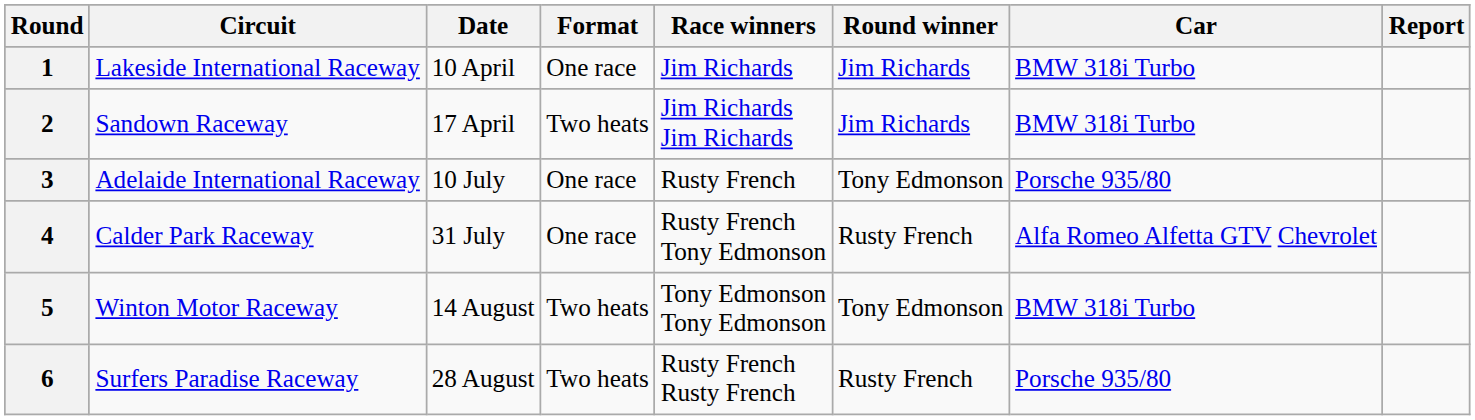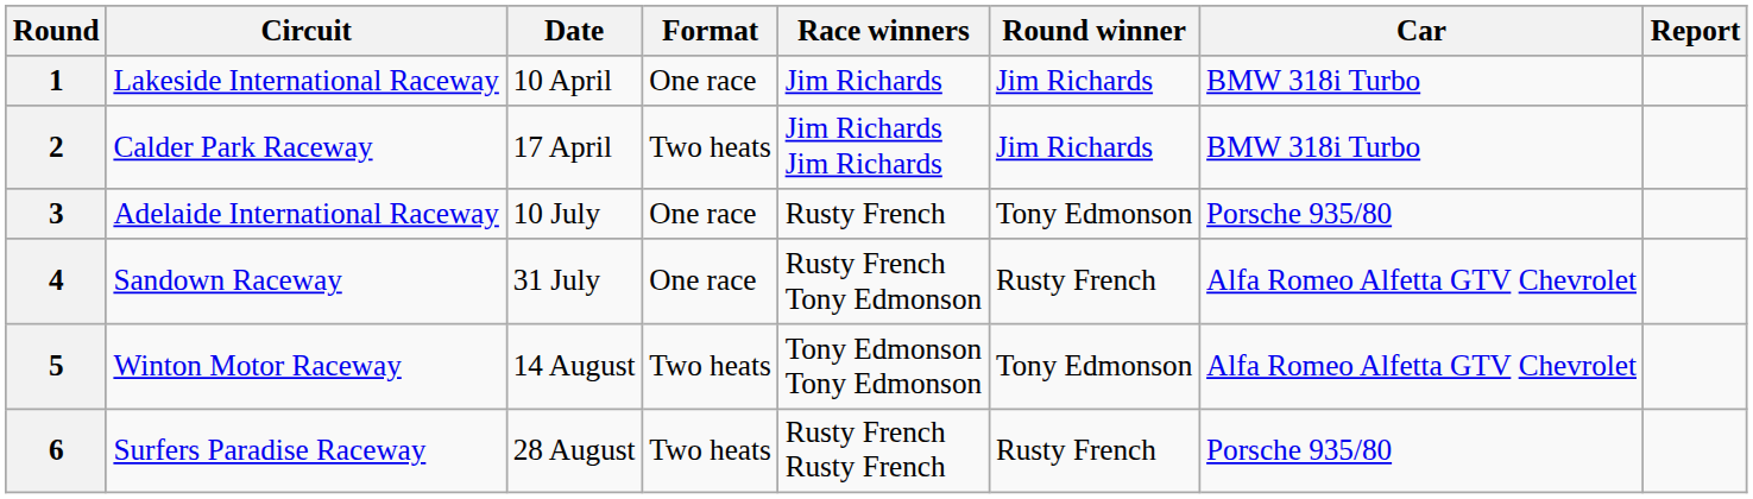 <table class="wikitable" style="font-size: 90%;">
 <tr>
 <th>Round</th>
 <th>Circuit</th>
 <th>Date</th>
 <th>Format</th>
 <th>Race winners</th>
 <th>Round winner</th>
 <th>Car</th>
 <th>Report</th>
 </tr>
 <tr>
 <th>1</th>
 <td><a href='#'>Lakeside International Raceway</a></td>
 <td>10 April</td>
 <td>One race</td>
 <td><a href='#'>Jim Richards</a></td>
 <td><a href='#'>Jim Richards</a></td>
 <td><a href='#'>BMW 318i Turbo</a></td>
 <td></td>
 </tr>
 <tr>
 <th>2</th>
-<td><a href='#'>Sandown Raceway</a></td>
+<td><a href='#'>Calder Park Raceway</a></td>
 <td>17 April</td>
 <td>Two heats</td>
 <td><a href='#'>Jim Richards</a><br><a href='#'>Jim Richards</a></td>
 <td><a href='#'>Jim Richards</a></td>
 <td><a href='#'>BMW 318i Turbo</a></td>
 <td></td>
 </tr>
 <tr>
 <th>3</th>
 <td><a href='#'>Adelaide International Raceway</a></td>
 <td>10 July</td>
 <td>One race</td>
 <td>Rusty French</td>
 <td>Tony Edmonson</td>
 <td><a href='#'>Porsche 935/80</a></td>
 <td></td>
 </tr>
 <tr>
 <th>4</th>
-<td><a href='#'>Calder Park Raceway</a></td>
+<td><a href='#'>Sandown Raceway</a></td>
 <td>31 July</td>
 <td>One race</td>
 <td>Rusty French<br>Tony Edmonson</td>
 <td>Rusty French</td>
 <td><a href='#'>Alfa Romeo Alfetta GTV</a> <a href='#'>Chevrolet</a></td>
 <td></td>
 </tr>
 <tr>
 <th>5</th>
 <td><a href='#'>Winton Motor Raceway</a></td>
 <td>14 August</td>
 <td>Two heats</td>
 <td>Tony Edmonson<br>Tony Edmonson</td>
 <td>Tony Edmonson</td>
-<td><a href='#'>BMW 318i Turbo</a></td>
+<td><a href='#'>Alfa Romeo Alfetta GTV</a> <a href='#'>Chevrolet</a></td>
 <td></td>
 </tr>
 <tr>
 <th>6</th>
 <td><a href='#'>Surfers Paradise Raceway</a></td>
 <td>28 August</td>
 <td>Two heats</td>
 <td>Rusty French<br>Rusty French</td>
 <td>Rusty French</td>
 <td><a href='#'>Porsche 935/80</a></td>
 <td></td>
 </tr>
 </table>
